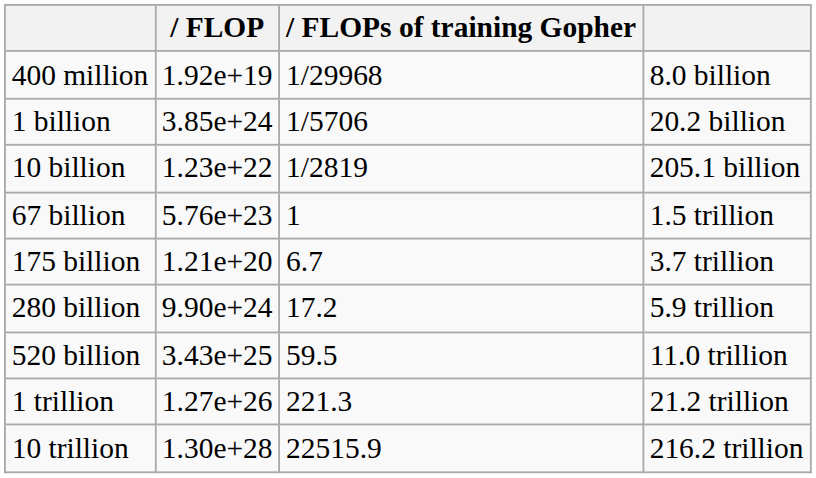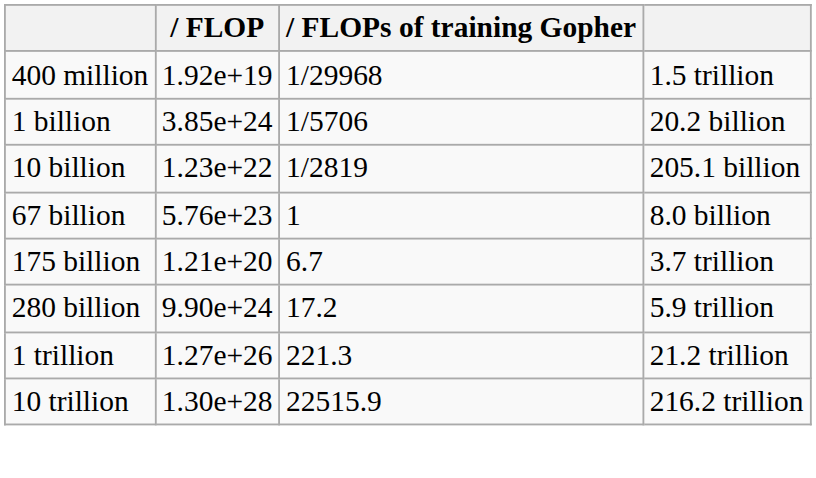 <table class="wikitable">
 <tr>
 <th></th>
 <th> / FLOP</th>
 <th> / FLOPs of training Gopher</th>
 <th></th>
 </tr>
 <tr>
 <td>400 million</td>
 <td>1.92e+19</td>
 <td>1/29968</td>
-<td>8.0 billion</td>
+<td>1.5 trillion</td>
 </tr>
 <tr>
 <td>1 billion</td>
 <td>3.85e+24</td>
 <td>1/5706</td>
 <td>20.2 billion</td>
 </tr>
 <tr>
 <td>10 billion</td>
 <td>1.23e+22</td>
 <td>1/2819</td>
 <td>205.1 billion</td>
 </tr>
 <tr>
 <td>67 billion</td>
 <td>5.76e+23</td>
 <td>1</td>
-<td>1.5 trillion</td>
+<td>8.0 billion</td>
 </tr>
 <tr>
 <td>175 billion</td>
 <td>1.21e+20</td>
 <td>6.7</td>
 <td>3.7 trillion</td>
 </tr>
 <tr>
 <td>280 billion</td>
 <td>9.90e+24</td>
 <td>17.2</td>
 <td>5.9 trillion</td>
 </tr>
 <tr>
-<td>520 billion</td>
-<td>3.43e+25</td>
-<td>59.5</td>
-<td>11.0 trillion</td>
-</tr>
-<tr>
 <td>1 trillion</td>
 <td>1.27e+26</td>
 <td>221.3</td>
 <td>21.2 trillion</td>
 </tr>
 <tr>
 <td>10 trillion</td>
 <td>1.30e+28</td>
 <td>22515.9</td>
 <td>216.2 trillion</td>
 </tr>
 </table>
